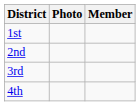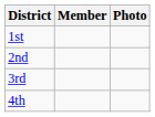 <table class="wikitable sortable">
 <tr>
 <th>District</th>
+<th>Member</th>
 <th>Photo</th>
-<th>Member</th>
 </tr>
 <tr>
 <td><a href='#'>1st</a></td>
 <td></td>
 <td></td>
 </tr>
 <tr>
 <td><a href='#'>2nd</a></td>
 <td></td>
 <td></td>
 </tr>
 <tr>
 <td><a href='#'>3rd</a></td>
 <td></td>
 <td></td>
 </tr>
 <tr>
 <td><a href='#'>4th</a></td>
 <td></td>
 <td></td>
 </tr>
 </table>
